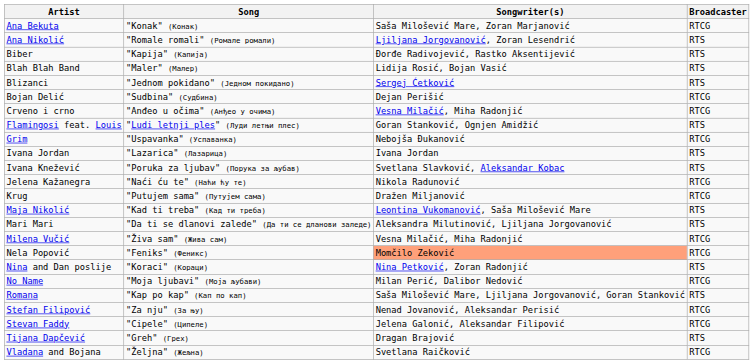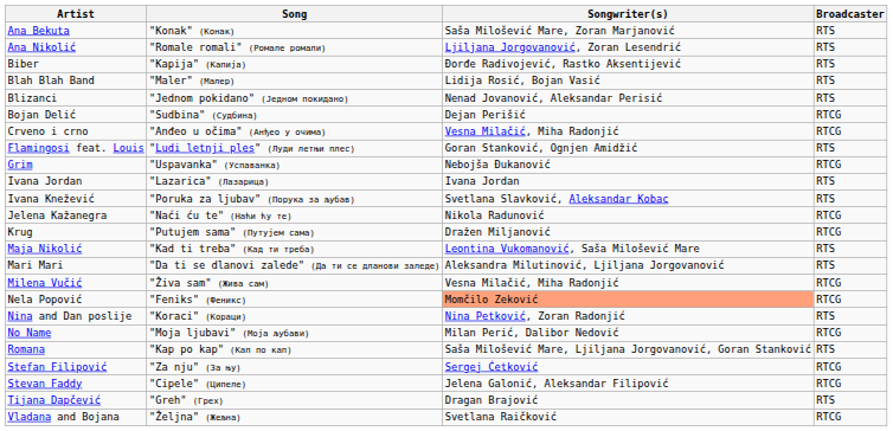 <table class="sortable wikitable" style="margin: 1em auto 1em auto;">
 <tr>
 <th>Artist</th>
 <th>Song</th>
 <th>Songwriter(s)</th>
 <th>Broadcaster</th>
 </tr>
 <tr>
 <td><a href='#'>Ana Bekuta</a></td>
 <td>"Konak" <small>(Конак)</small></td>
 <td>Saša Milošević Mare, Zoran Marjanović</td>
-<td>RTCG</td>
+<td>RTS</td>
 </tr>
 <tr>
 <td><a href='#'>Ana Nikolić</a></td>
 <td>"Romale romali" <small>(Ромале ромали)</small></td>
 <td><a href='#'>Ljiljana Jorgovanović</a>, Zoran Lesendrić</td>
 <td>RTS</td>
 </tr>
 <tr>
 <td>Biber</td>
 <td>"Kapija" <small>(Капија)</small></td>
 <td>Đorđe Radivojević, Rastko Aksentijević</td>
 <td>RTS</td>
 </tr>
 <tr>
 <td>Blah Blah Band</td>
 <td>"Maler" <small>(Малер)</small></td>
 <td>Lidija Rosić, Bojan Vasić</td>
 <td>RTS</td>
 </tr>
 <tr>
 <td>Blizanci</td>
 <td>"Jednom pokidano" <small>(Једном покидано)</small></td>
-<td><a href='#'>Sergej Ćetković</a></td>
+<td>Nenad Jovanović, Аleksandar Perisić</td>
 <td>RTS</td>
 </tr>
 <tr>
 <td>Bojan Delić</td>
 <td>"Sudbina" <small>(Судбина)</small></td>
 <td>Dejan Perišić</td>
 <td>RTCG</td>
 </tr>
 <tr>
 <td>Crveno i crno</td>
 <td>"Anđeo u očima" <small>(Анђео у очима)</small></td>
 <td><a href='#'>Vesna Milačić</a>, Miha Radonjić</td>
 <td>RTCG</td>
 </tr>
 <tr>
 <td><a href='#'>Flamingosi</a> feat. <a href='#'>Louis</a></td>
 <td>"<a href='#'>Ludi letnji ples</a>" <small>(Луди летњи плес)</small></td>
 <td>Goran Stanković, Ognjen Amidžić</td>
 <td>RTS</td>
 </tr>
 <tr>
 <td><a href='#'>Grim</a></td>
 <td>"Uspavanka" <small>(Успаванка)</small></td>
 <td>Nebojša Đukanović</td>
 <td>RTCG</td>
 </tr>
 <tr>
 <td>Ivana Jordan</td>
 <td>"Lazarica" <small>(Лазарица)</small></td>
 <td>Ivana Jordan</td>
 <td>RTS</td>
 </tr>
 <tr>
 <td>Ivana Knežević</td>
 <td>"Poruka za ljubav" <small>(Порука за љубав)</small></td>
 <td>Svetlana Slavković, <a href='#'>Aleksandar Kobac</a></td>
 <td>RTS</td>
 </tr>
 <tr>
 <td>Jelena Kažanegra</td>
 <td>"Naći ću te" <small>(Наћи ћу те)</small></td>
 <td>Nikola Radunović</td>
 <td>RTCG</td>
 </tr>
 <tr>
 <td>Krug</td>
 <td>"Putujem sama" <small>(Путујем сама)</small></td>
 <td>Dražen Miljanović</td>
 <td>RTCG</td>
 </tr>
 <tr>
 <td><a href='#'>Maja Nikolić</a></td>
 <td>"Kad ti treba" <small>(Кад ти треба)</small></td>
 <td><a href='#'>Leontina Vukomanović</a>, Saša Milošević Mare</td>
 <td>RTS</td>
 </tr>
 <tr>
 <td>Mari Mari</td>
 <td>"Da ti se dlanovi zalede" <small>(Да ти се дланови заледе)</small></td>
 <td>Aleksandra Milutinović, Ljiljana Jorgovanović</td>
 <td>RTS</td>
 </tr>
 <tr>
 <td><a href='#'>Milena Vučić</a></td>
 <td>"Živa sam" <small>(Жива сам)</small></td>
 <td>Vesna Milačić, Miha Radonjić</td>
 <td>RTCG</td>
 </tr>
 <tr>
 <td>Nela Popović</td>
 <td>"Feniks" <small>(Феникс)</small></td>
 <td style="background: lightsalmon;">Momčilo Zeković</td>
 <td>RTCG</td>
 </tr>
 <tr>
 <td><a href='#'>Nina</a> and Dan poslije</td>
 <td>"Koraci" <small>(Кораци)</small></td>
 <td><a href='#'>Nina Petković</a>, Zoran Radonjić</td>
 <td>RTS</td>
 </tr>
 <tr>
 <td><a href='#'>No Name</a></td>
 <td>"Moja ljubavi" <small>(Моја љубави)</small></td>
 <td>Milan Perić, Dalibor Nedović</td>
 <td>RTCG</td>
 </tr>
 <tr>
 <td><a href='#'>Romana</a></td>
 <td>"Kap po kap" <small>(Кап по кап)</small></td>
 <td>Saša Milošević Mare, Ljiljana Jorgovanović, Goran Stanković</td>
 <td>RTS</td>
 </tr>
 <tr>
 <td><a href='#'>Stefan Filipović</a></td>
 <td>"Za nju" <small>(За њу)</small></td>
-<td>Nenad Jovanović, Аleksandar Perisić</td>
+<td><a href='#'>Sergej Ćetković</a></td>
 <td>RTCG</td>
 </tr>
 <tr>
 <td><a href='#'>Stevan Faddy</a></td>
 <td>"Cipele" <small>(Ципеле)</small></td>
 <td>Jelena Galonić, Aleksandar Filipović</td>
 <td>RTCG</td>
 </tr>
 <tr>
 <td><a href='#'>Tijana Dapčević</a></td>
 <td>"Greh" <small>(Грех)</small></td>
 <td>Dragan Brajović</td>
 <td>RTS</td>
 </tr>
 <tr>
 <td><a href='#'>Vladana</a> and Bojana</td>
 <td>"Željna" <small>(Жељна)</small></td>
 <td>Svetlana Raičković</td>
 <td>RTCG</td>
 </tr>
 </table>
